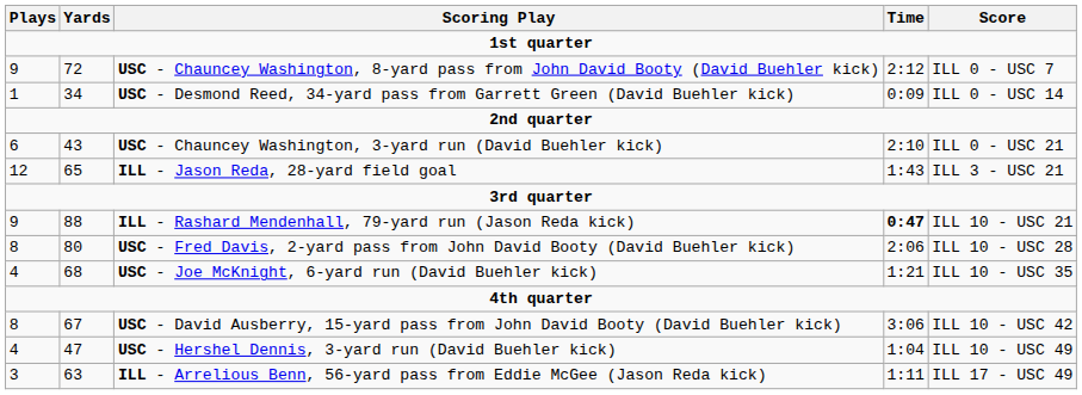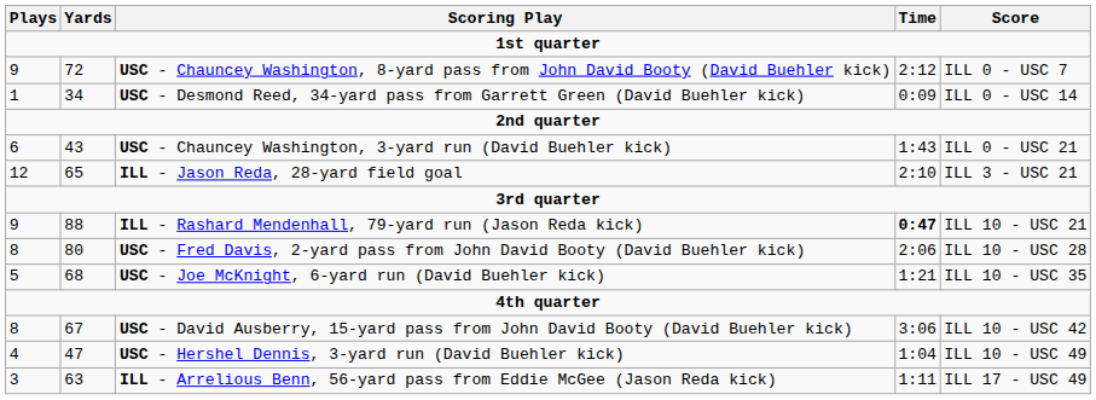 <table class="wikitable">
 <tr>
 <th>Plays</th>
 <th>Yards</th>
 <th>Scoring Play</th>
 <th>Time</th>
 <th>Score</th>
 </tr>
 <tr>
 <td colspan="6" align="center"><strong>1st quarter</strong></td>
 </tr>
 <tr>
 <td>9</td>
 <td>72</td>
 <td><strong>USC</strong> - <a href='#'>Chauncey Washington</a>, 8-yard pass from <a href='#'>John David Booty</a> (<a href='#'>David Buehler</a> kick)</td>
 <td>2:12</td>
 <td>ILL 0 - USC 7</td>
 </tr>
 <tr>
 <td>1</td>
 <td>34</td>
 <td><strong>USC</strong> - Desmond Reed, 34-yard pass from Garrett Green (David Buehler kick)</td>
 <td>0:09</td>
 <td>ILL 0 - USC 14</td>
 </tr>
 <tr>
 <td colspan="6" align="center"><strong>2nd quarter</strong></td>
 </tr>
 <tr>
 <td>6</td>
 <td>43</td>
 <td><strong>USC</strong> - Chauncey Washington, 3-yard run (David Buehler kick)</td>
-<td>2:10</td>
+<td>1:43</td>
 <td>ILL 0 - USC 21</td>
 </tr>
 <tr>
 <td>12</td>
 <td>65</td>
 <td><strong>ILL</strong> - <a href='#'>Jason Reda</a>, 28-yard field goal</td>
-<td>1:43</td>
+<td>2:10</td>
 <td>ILL 3 - USC 21</td>
 </tr>
 <tr>
 <td colspan="6" align="center"><strong>3rd quarter</strong></td>
 </tr>
 <tr>
 <td>9</td>
 <td>88</td>
 <td><strong>ILL</strong> - <a href='#'>Rashard Mendenhall</a>, 79-yard run (Jason Reda kick)</td>
 <td><strong>0:47</strong></td>
 <td>ILL 10 - USC 21</td>
 </tr>
 <tr>
 <td>8</td>
 <td>80</td>
 <td><strong>USC</strong> - <a href='#'>Fred Davis</a>, 2-yard pass from John David Booty (David Buehler kick)</td>
 <td>2:06</td>
 <td>ILL 10 - USC 28</td>
 </tr>
 <tr>
-<td>4</td>
+<td>5</td>
 <td>68</td>
 <td><strong>USC</strong> - <a href='#'>Joe McKnight</a>, 6-yard run (David Buehler kick)</td>
 <td>1:21</td>
 <td>ILL 10 - USC 35</td>
 </tr>
 <tr>
 <td colspan="6" align="center"><strong>4th quarter</strong></td>
 </tr>
 <tr>
 <td>8</td>
 <td>67</td>
 <td><strong>USC</strong> - David Ausberry, 15-yard pass from John David Booty (David Buehler kick)</td>
 <td>3:06</td>
 <td>ILL 10 - USC 42</td>
 </tr>
 <tr>
 <td>4</td>
 <td>47</td>
 <td><strong>USC</strong> - <a href='#'>Hershel Dennis</a>, 3-yard run (David Buehler kick)</td>
 <td>1:04</td>
 <td>ILL 10 - USC 49</td>
 </tr>
 <tr>
 <td>3</td>
 <td>63</td>
 <td><strong>ILL</strong> - <a href='#'>Arrelious Benn</a>, 56-yard pass from Eddie McGee (Jason Reda kick)</td>
 <td>1:11</td>
 <td>ILL 17 - USC 49</td>
 </tr>
 </table>
